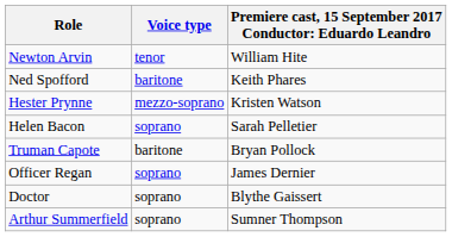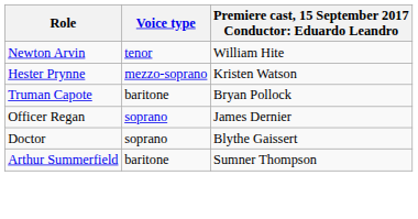 <table class="wikitable">
 <tr>
 <th>Role</th>
 <th><a href='#'>Voice type</a></th>
 <th>Premiere cast, 15 September 2017<br>Conductor: Eduardo Leandro</th>
 </tr>
 <tr>
 <td><a href='#'>Newton Arvin</a></td>
 <td><a href='#'>tenor</a></td>
 <td>William Hite</td>
 </tr>
 <tr>
-<td>Ned Spofford</td>
-<td><a href='#'>baritone</a></td>
-<td>Keith Phares</td>
-</tr>
-<tr>
 <td><a href='#'>Hester Prynne</a></td>
 <td><a href='#'>mezzo-soprano</a></td>
 <td>Kristen Watson</td>
-</tr>
-<tr>
-<td>Helen Bacon</td>
-<td><a href='#'>soprano</a></td>
-<td>Sarah Pelletier</td>
 </tr>
 <tr>
 <td><a href='#'>Truman Capote</a></td>
 <td>baritone</td>
 <td>Bryan Pollock</td>
 </tr>
 <tr>
 <td>Officer Regan</td>
 <td><a href='#'>soprano</a></td>
 <td>James Dernier</td>
 </tr>
 <tr>
 <td>Doctor</td>
 <td>soprano</td>
 <td>Blythe Gaissert</td>
 </tr>
 <tr>
 <td><a href='#'>Arthur Summerfield</a></td>
-<td>soprano</td>
+<td>baritone</td>
 <td>Sumner Thompson</td>
 </tr>
 </table>
